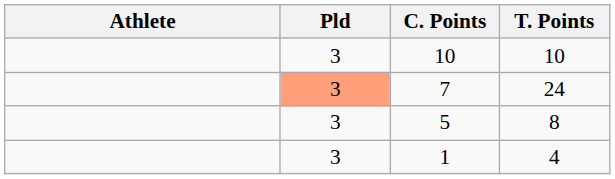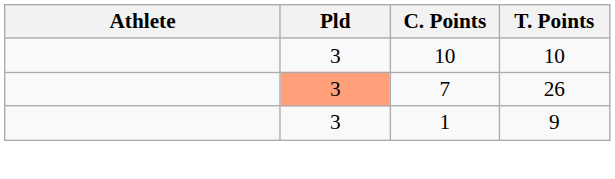 <table class="wikitable" style="text-align:center">
 <tr>
 <th width=200>Athlete</th>
 <th width=75>Pld</th>
 <th width=75>C. Points</th>
 <th width=75>T. Points</th>
 </tr>
 <tr>
 <td style="text-align:left"></td>
 <td>3</td>
 <td>10</td>
 <td>10</td>
 </tr>
 <tr>
 <td style="text-align:left"></td>
 <td style="background: lightsalmon;">3</td>
 <td>7</td>
-<td>24</td>
-</tr>
-<tr>
-<td style="text-align:left"></td>
-<td>3</td>
-<td>5</td>
-<td>8</td>
+<td>26</td>
 </tr>
 <tr>
 <td style="text-align:left"></td>
 <td>3</td>
 <td>1</td>
-<td>4</td>
+<td>9</td>
 </tr>
 </table>
